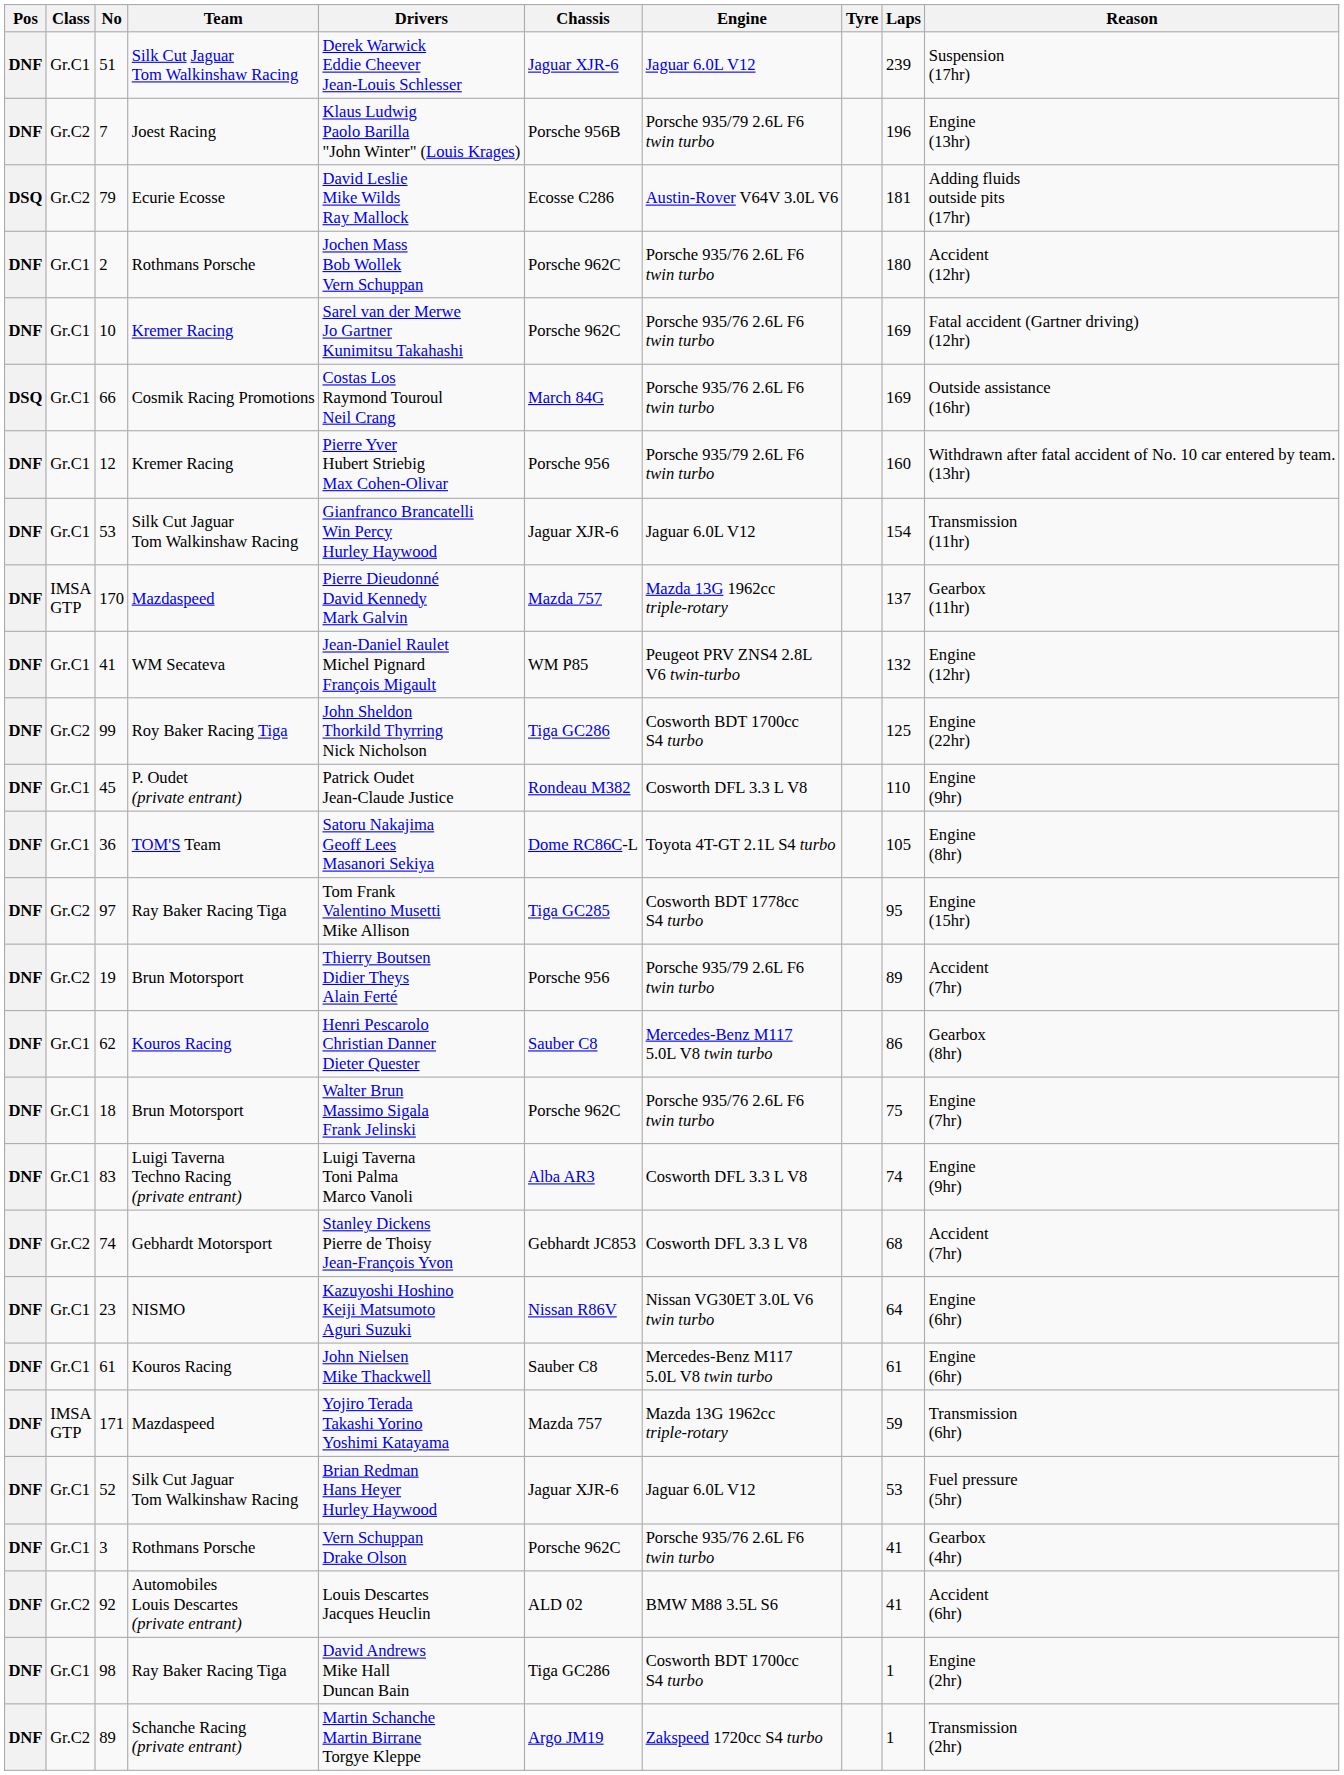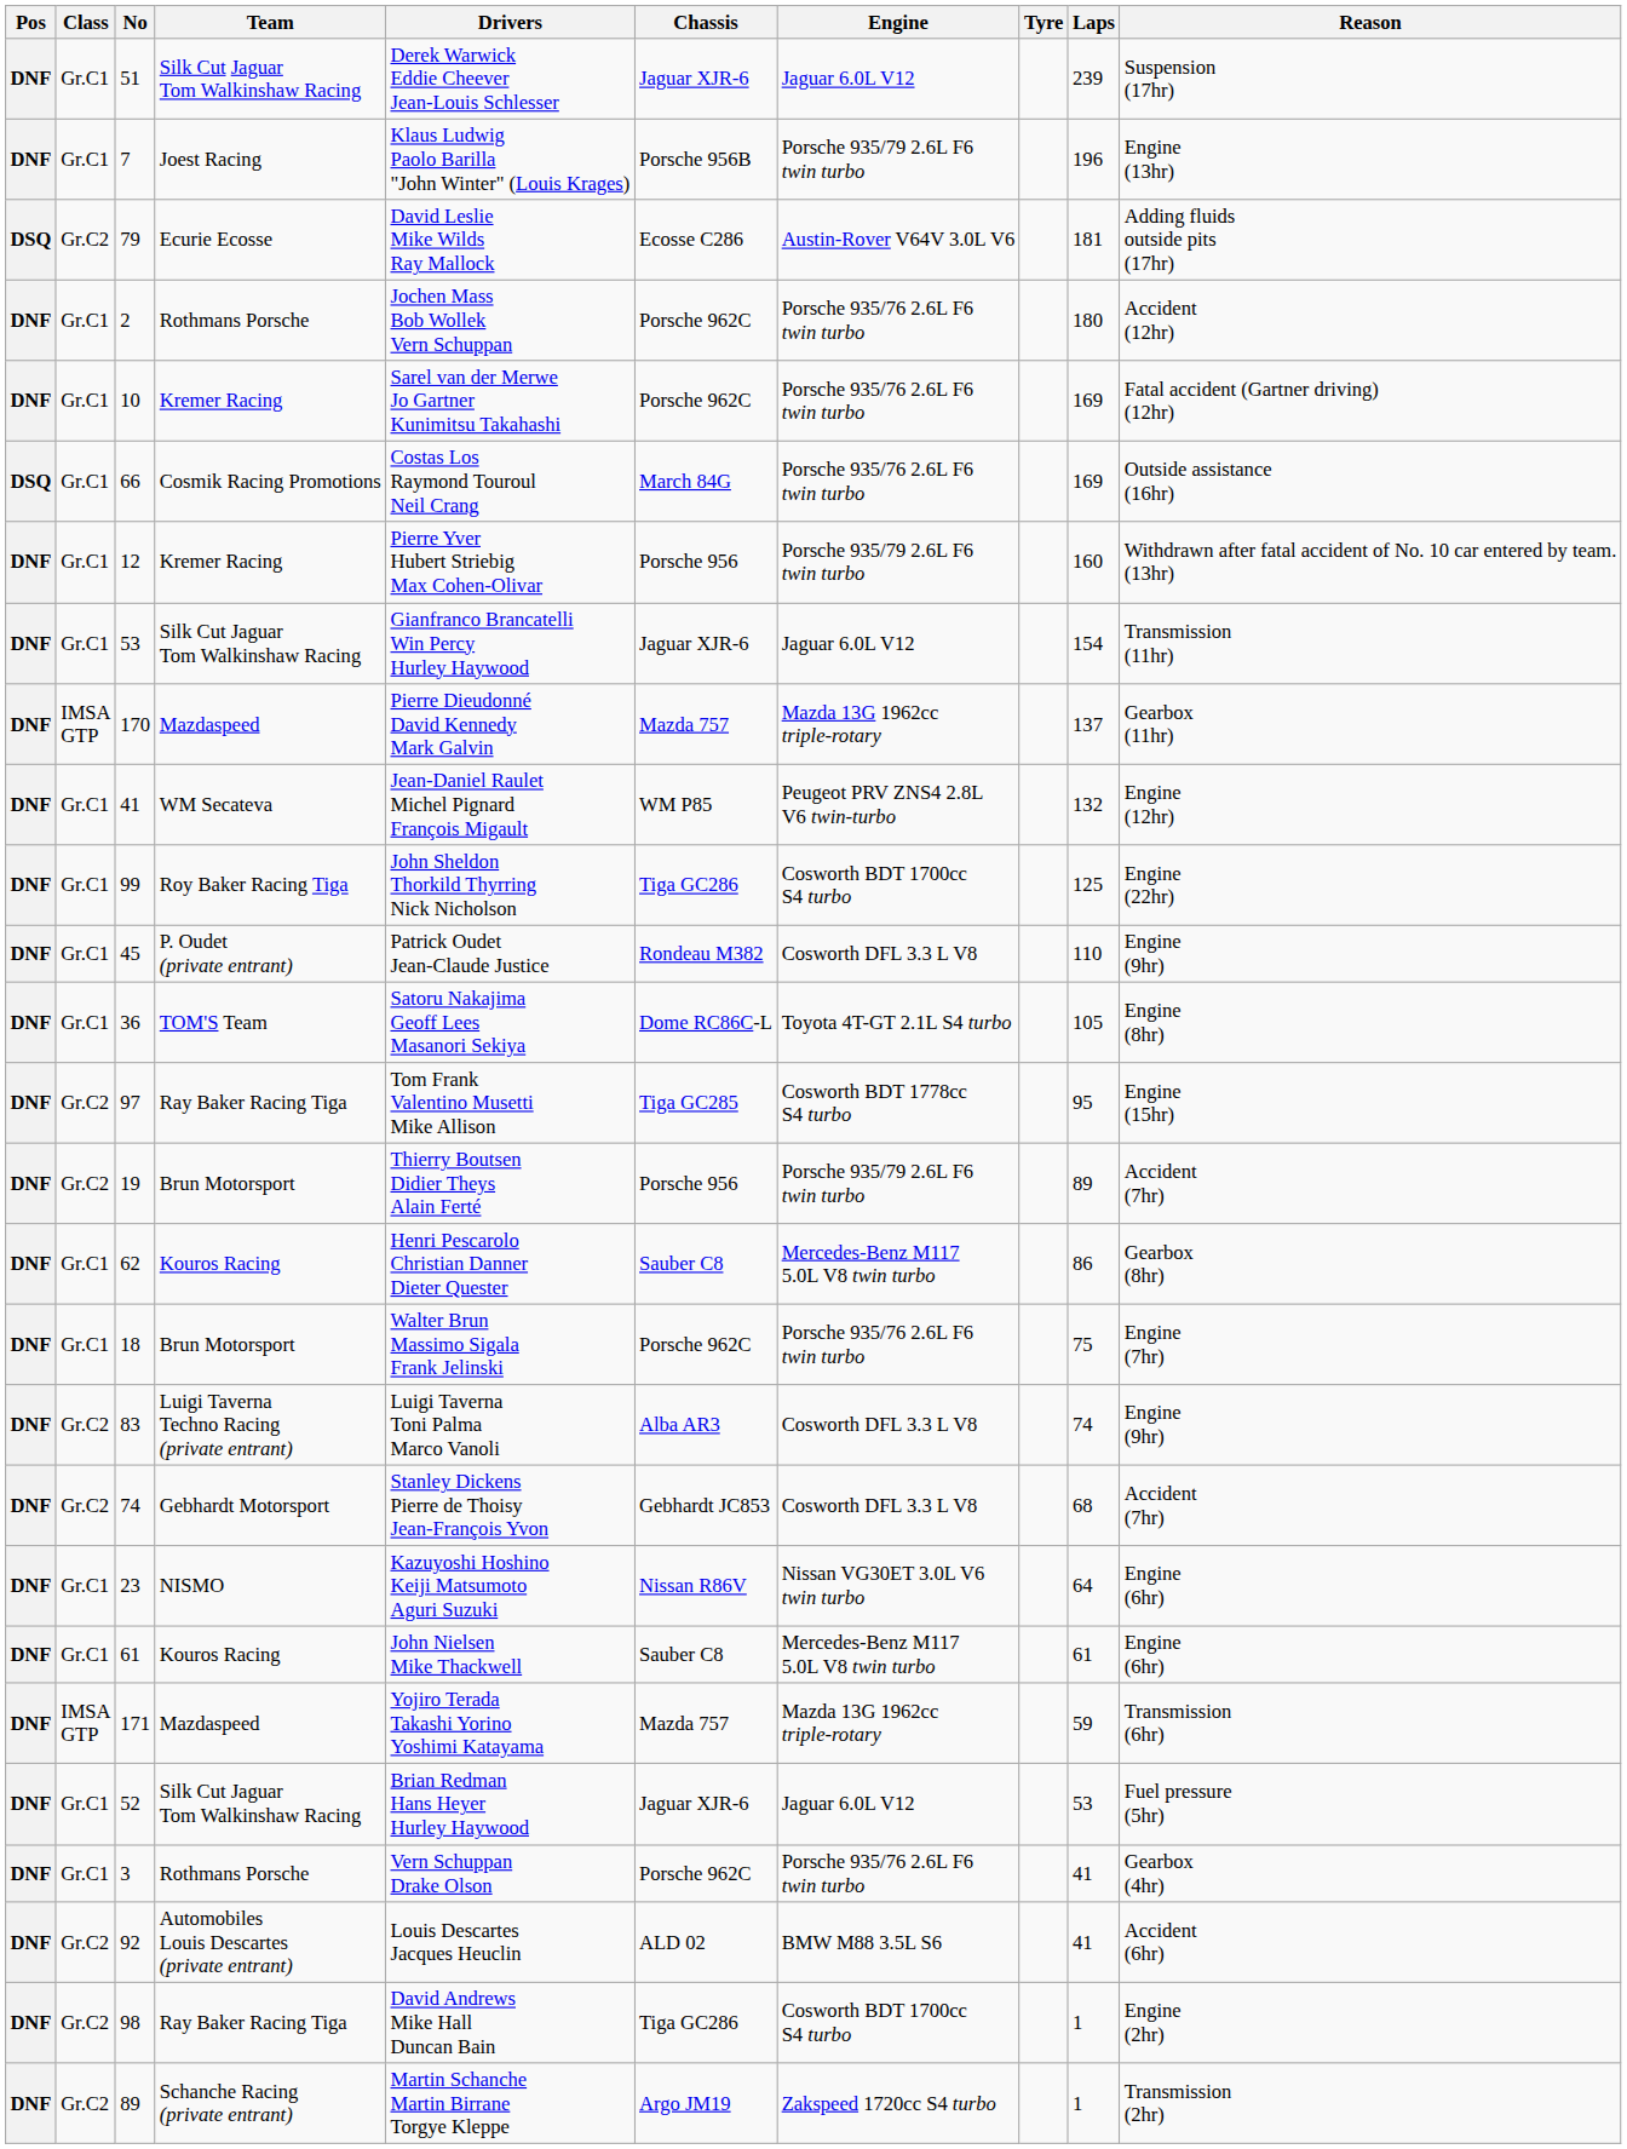 <table class="wikitable" style="font-size: 95%;">
 <tr>
 <th>Pos</th>
 <th>Class</th>
 <th>No</th>
 <th>Team</th>
 <th>Drivers</th>
 <th>Chassis</th>
 <th>Engine</th>
 <th>Tyre</th>
 <th>Laps</th>
 <th>Reason</th>
 </tr>
 <tr>
 <th>DNF</th>
 <td>Gr.C1</td>
 <td>51</td>
 <td> <a href='#'>Silk Cut</a> <a href='#'>Jaguar</a><br> <a href='#'>Tom Walkinshaw Racing</a></td>
 <td> <a href='#'>Derek Warwick</a><br> <a href='#'>Eddie Cheever</a><br> <a href='#'>Jean-Louis Schlesser</a></td>
 <td><a href='#'>Jaguar XJR-6</a></td>
 <td><a href='#'>Jaguar 6.0L V12</a></td>
 <td></td>
 <td>239</td>
 <td>Suspension<br>(17hr)</td>
 </tr>
 <tr>
 <th>DNF</th>
-<td>Gr.C2</td>
+<td>Gr.C1</td>
 <td>7</td>
 <td> Joest Racing</td>
 <td> <a href='#'>Klaus Ludwig</a><br> <a href='#'>Paolo Barilla</a><br> "John Winter" (<a href='#'>Louis Krages</a>)</td>
 <td>Porsche 956B</td>
 <td>Porsche 935/79 2.6L F6<br><em>twin turbo</em></td>
 <td></td>
 <td>196</td>
 <td>Engine<br>(13hr)</td>
 </tr>
 <tr>
 <th>DSQ</th>
 <td>Gr.C2</td>
 <td>79</td>
 <td> Ecurie Ecosse</td>
 <td> <a href='#'>David Leslie</a><br> <a href='#'>Mike Wilds</a><br> <a href='#'>Ray Mallock</a></td>
 <td>Ecosse C286</td>
 <td><a href='#'>Austin-Rover</a> V64V 3.0L V6</td>
 <td></td>
 <td>181</td>
 <td>Adding fluids<br> outside pits<br>(17hr)</td>
 </tr>
 <tr>
 <th>DNF</th>
 <td>Gr.C1</td>
 <td>2</td>
 <td> Rothmans Porsche</td>
 <td> <a href='#'>Jochen Mass</a><br> <a href='#'>Bob Wollek</a><br> <a href='#'>Vern Schuppan</a></td>
 <td>Porsche 962C</td>
 <td>Porsche 935/76 2.6L F6<br><em>twin turbo</em></td>
 <td></td>
 <td>180</td>
 <td>Accident<br>(12hr)</td>
 </tr>
 <tr>
 <th>DNF</th>
 <td>Gr.C1</td>
 <td>10</td>
 <td> <a href='#'>Kremer Racing</a></td>
 <td> <a href='#'>Sarel van der Merwe</a><br> <a href='#'>Jo Gartner</a><br> <a href='#'>Kunimitsu Takahashi</a></td>
 <td>Porsche 962C</td>
 <td>Porsche 935/76 2.6L F6<br><em>twin turbo</em></td>
 <td></td>
 <td>169</td>
 <td>Fatal accident (Gartner driving) <br>(12hr)</td>
 </tr>
 <tr>
 <th>DSQ</th>
 <td>Gr.C1</td>
 <td>66</td>
 <td> Cosmik Racing Promotions</td>
 <td> <a href='#'>Costas Los</a><br> Raymond Touroul<br> <a href='#'>Neil Crang</a></td>
 <td><a href='#'>March 84G</a></td>
 <td>Porsche 935/76 2.6L F6<br><em>twin turbo</em></td>
 <td></td>
 <td>169</td>
 <td>Outside assistance<br>(16hr)</td>
 </tr>
 <tr>
 <th>DNF</th>
 <td>Gr.C1</td>
 <td>12</td>
 <td> Kremer Racing</td>
 <td> <a href='#'>Pierre Yver</a><br> Hubert Striebig<br> <a href='#'>Max Cohen-Olivar</a></td>
 <td>Porsche 956</td>
 <td>Porsche 935/79 2.6L F6<br><em>twin turbo</em></td>
 <td></td>
 <td>160</td>
 <td>Withdrawn after fatal accident of No. 10 car entered by team. <br>(13hr)</td>
 </tr>
 <tr>
 <th>DNF</th>
 <td>Gr.C1</td>
 <td>53</td>
 <td> Silk Cut Jaguar<br> Tom Walkinshaw Racing</td>
 <td> <a href='#'>Gianfranco Brancatelli</a><br> <a href='#'>Win Percy</a><br> <a href='#'>Hurley Haywood</a></td>
 <td>Jaguar XJR-6</td>
 <td>Jaguar 6.0L V12</td>
 <td></td>
 <td>154</td>
 <td>Transmission<br>(11hr)</td>
 </tr>
 <tr>
 <th>DNF</th>
 <td>IMSA<br>GTP</td>
 <td>170</td>
 <td> <a href='#'>Mazdaspeed</a></td>
 <td> <a href='#'>Pierre Dieudonné</a><br> <a href='#'>David Kennedy</a><br> <a href='#'>Mark Galvin</a></td>
 <td><a href='#'>Mazda 757</a></td>
 <td><a href='#'>Mazda 13G</a> 1962cc<br> <em>triple-rotary</em></td>
 <td></td>
 <td>137</td>
 <td>Gearbox<br>(11hr)</td>
 </tr>
 <tr>
 <th>DNF</th>
 <td>Gr.C1</td>
 <td>41</td>
 <td> WM Secateva</td>
 <td> <a href='#'>Jean-Daniel Raulet</a><br> Michel Pignard<br> <a href='#'>François Migault</a></td>
 <td>WM P85</td>
 <td>Peugeot PRV ZNS4 2.8L<br> V6 <em>twin-turbo</em></td>
 <td></td>
 <td>132</td>
 <td>Engine<br>(12hr)</td>
 </tr>
 <tr>
 <th>DNF</th>
-<td>Gr.C2</td>
+<td>Gr.C1</td>
 <td>99</td>
 <td> Roy Baker Racing <a href='#'>Tiga</a></td>
 <td> <a href='#'>John Sheldon</a><br> <a href='#'>Thorkild Thyrring</a><br>  Nick Nicholson</td>
 <td><a href='#'>Tiga GC286</a></td>
 <td>Cosworth BDT 1700cc<br>S4 <em>turbo</em></td>
 <td></td>
 <td>125</td>
 <td>Engine<br>(22hr)</td>
 </tr>
 <tr>
 <th>DNF</th>
 <td>Gr.C1</td>
 <td>45</td>
 <td> P. Oudet<br><em>(private entrant)</em></td>
 <td> Patrick Oudet<br> Jean-Claude Justice</td>
 <td><a href='#'>Rondeau M382</a></td>
 <td>Cosworth DFL 3.3 L V8</td>
 <td></td>
 <td>110</td>
 <td>Engine<br>(9hr)</td>
 </tr>
 <tr>
 <th>DNF</th>
 <td>Gr.C1</td>
 <td>36</td>
 <td> <a href='#'>TOM'S</a> Team</td>
 <td> <a href='#'>Satoru Nakajima</a><br> <a href='#'>Geoff Lees</a><br> <a href='#'>Masanori Sekiya</a></td>
 <td><a href='#'>Dome RC86C</a>-L</td>
 <td>Toyota 4T-GT 2.1L S4 <em>turbo</em></td>
 <td></td>
 <td>105</td>
 <td>Engine<br>(8hr)</td>
 </tr>
 <tr>
 <th>DNF</th>
 <td>Gr.C2</td>
 <td>97</td>
 <td> Ray Baker Racing Tiga</td>
 <td> Tom Frank<br> <a href='#'>Valentino Musetti</a><br> Mike Allison</td>
 <td><a href='#'>Tiga GC285</a></td>
 <td>Cosworth BDT 1778cc<br>S4 <em>turbo</em></td>
 <td></td>
 <td>95</td>
 <td>Engine<br>(15hr)</td>
 </tr>
 <tr>
 <th>DNF</th>
 <td>Gr.C2</td>
 <td>19</td>
 <td> Brun Motorsport</td>
 <td> <a href='#'>Thierry Boutsen</a><br> <a href='#'>Didier Theys</a><br> <a href='#'>Alain Ferté</a></td>
 <td>Porsche 956</td>
 <td>Porsche 935/79 2.6L F6<br><em>twin turbo</em></td>
 <td></td>
 <td>89</td>
 <td>Accident<br>(7hr)</td>
 </tr>
 <tr>
 <th>DNF</th>
 <td>Gr.C1</td>
 <td>62</td>
 <td> <a href='#'>Kouros Racing</a></td>
 <td> <a href='#'>Henri Pescarolo</a><br> <a href='#'>Christian Danner</a><br> <a href='#'>Dieter Quester</a></td>
 <td><a href='#'>Sauber C8</a></td>
 <td><a href='#'>Mercedes-Benz M117</a> <br>5.0L V8 <em>twin turbo</em></td>
 <td></td>
 <td>86</td>
 <td>Gearbox<br>(8hr)</td>
 </tr>
 <tr>
 <th>DNF</th>
 <td>Gr.C1</td>
 <td>18</td>
 <td> Brun Motorsport</td>
 <td> <a href='#'>Walter Brun</a><br> <a href='#'>Massimo Sigala</a><br> <a href='#'>Frank Jelinski</a></td>
 <td>Porsche 962C</td>
 <td>Porsche 935/76 2.6L F6<br><em>twin turbo</em></td>
 <td></td>
 <td>75</td>
 <td>Engine<br>(7hr)</td>
 </tr>
 <tr>
 <th>DNF</th>
-<td>Gr.C1</td>
+<td>Gr.C2</td>
 <td>83</td>
 <td> Luigi Taverna<br> Techno Racing<br><em>(private entrant)</em></td>
 <td> Luigi Taverna<br> Toni Palma<br> Marco Vanoli</td>
 <td><a href='#'>Alba AR3</a></td>
 <td>Cosworth DFL 3.3 L V8</td>
 <td></td>
 <td>74</td>
 <td>Engine<br>(9hr)</td>
 </tr>
 <tr>
 <th>DNF</th>
 <td>Gr.C2</td>
 <td>74</td>
 <td> Gebhardt Motorsport</td>
 <td> <a href='#'>Stanley Dickens</a><br> Pierre de Thoisy<br> <a href='#'>Jean-François Yvon</a></td>
 <td>Gebhardt JC853</td>
 <td>Cosworth DFL 3.3 L V8</td>
 <td></td>
 <td>68</td>
 <td>Accident<br>(7hr)</td>
 </tr>
 <tr>
 <th>DNF</th>
 <td>Gr.C1</td>
 <td>23</td>
 <td> NISMO</td>
 <td> <a href='#'>Kazuyoshi Hoshino</a><br> <a href='#'>Keiji Matsumoto</a><br> <a href='#'>Aguri Suzuki</a></td>
 <td><a href='#'>Nissan R86V</a></td>
 <td>Nissan VG30ET 3.0L V6<br><em>twin turbo</em></td>
 <td></td>
 <td>64</td>
 <td>Engine<br>(6hr)</td>
 </tr>
 <tr>
 <th>DNF</th>
 <td>Gr.C1</td>
 <td>61</td>
 <td> Kouros Racing</td>
 <td> <a href='#'>John Nielsen</a><br> <a href='#'>Mike Thackwell</a></td>
 <td>Sauber C8</td>
 <td>Mercedes-Benz M117 <br>5.0L V8 <em>twin turbo</em></td>
 <td></td>
 <td>61</td>
 <td>Engine<br>(6hr)</td>
 </tr>
 <tr>
 <th>DNF</th>
 <td>IMSA<br>GTP</td>
 <td>171</td>
 <td> Mazdaspeed</td>
 <td> <a href='#'>Yojiro Terada</a><br> <a href='#'>Takashi Yorino</a> <br> <a href='#'>Yoshimi Katayama</a></td>
 <td>Mazda 757</td>
 <td>Mazda 13G 1962cc<br> <em>triple-rotary</em></td>
 <td></td>
 <td>59</td>
 <td>Transmission<br>(6hr)</td>
 </tr>
 <tr>
 <th>DNF</th>
 <td>Gr.C1</td>
 <td>52</td>
 <td> Silk Cut Jaguar<br> Tom Walkinshaw Racing</td>
 <td> <a href='#'>Brian Redman</a><br> <a href='#'>Hans Heyer</a><br> <a href='#'>Hurley Haywood</a></td>
 <td>Jaguar XJR-6</td>
 <td>Jaguar 6.0L V12</td>
 <td></td>
 <td>53</td>
 <td>Fuel pressure<br>(5hr)</td>
 </tr>
 <tr>
 <th>DNF</th>
 <td>Gr.C1</td>
 <td>3</td>
 <td> Rothmans Porsche</td>
 <td> <a href='#'>Vern Schuppan</a><br> <a href='#'>Drake Olson</a></td>
 <td>Porsche 962C</td>
 <td>Porsche 935/76 2.6L F6<br><em>twin turbo</em></td>
 <td></td>
 <td>41</td>
 <td>Gearbox<br>(4hr)</td>
 </tr>
 <tr>
 <th>DNF</th>
 <td>Gr.C2</td>
 <td>92</td>
 <td> Automobiles <br>Louis Descartes<br><em>(private entrant)</em></td>
 <td> Louis Descartes<br> Jacques Heuclin</td>
 <td>ALD 02</td>
 <td>BMW M88 3.5L S6</td>
 <td></td>
 <td>41</td>
 <td>Accident<br>(6hr)</td>
 </tr>
 <tr>
 <th>DNF</th>
-<td>Gr.C1</td>
+<td>Gr.C2</td>
 <td>98</td>
 <td> Ray Baker Racing Tiga</td>
 <td> <a href='#'>David Andrews</a><br> Mike Hall<br> Duncan Bain</td>
 <td>Tiga GC286</td>
 <td>Cosworth BDT 1700cc<br>S4 <em>turbo</em></td>
 <td></td>
 <td>1</td>
 <td>Engine<br>(2hr)</td>
 </tr>
 <tr>
 <th>DNF</th>
 <td>Gr.C2</td>
 <td>89</td>
 <td> Schanche Racing<br><em>(private entrant)</em></td>
 <td> <a href='#'>Martin Schanche</a><br> <a href='#'>Martin Birrane</a><br> Torgye Kleppe</td>
 <td><a href='#'>Argo JM19</a></td>
 <td><a href='#'>Zakspeed</a> 1720cc S4 <em>turbo</em></td>
 <td></td>
 <td>1</td>
 <td>Transmission<br>(2hr)</td>
 </tr>
 </table>
